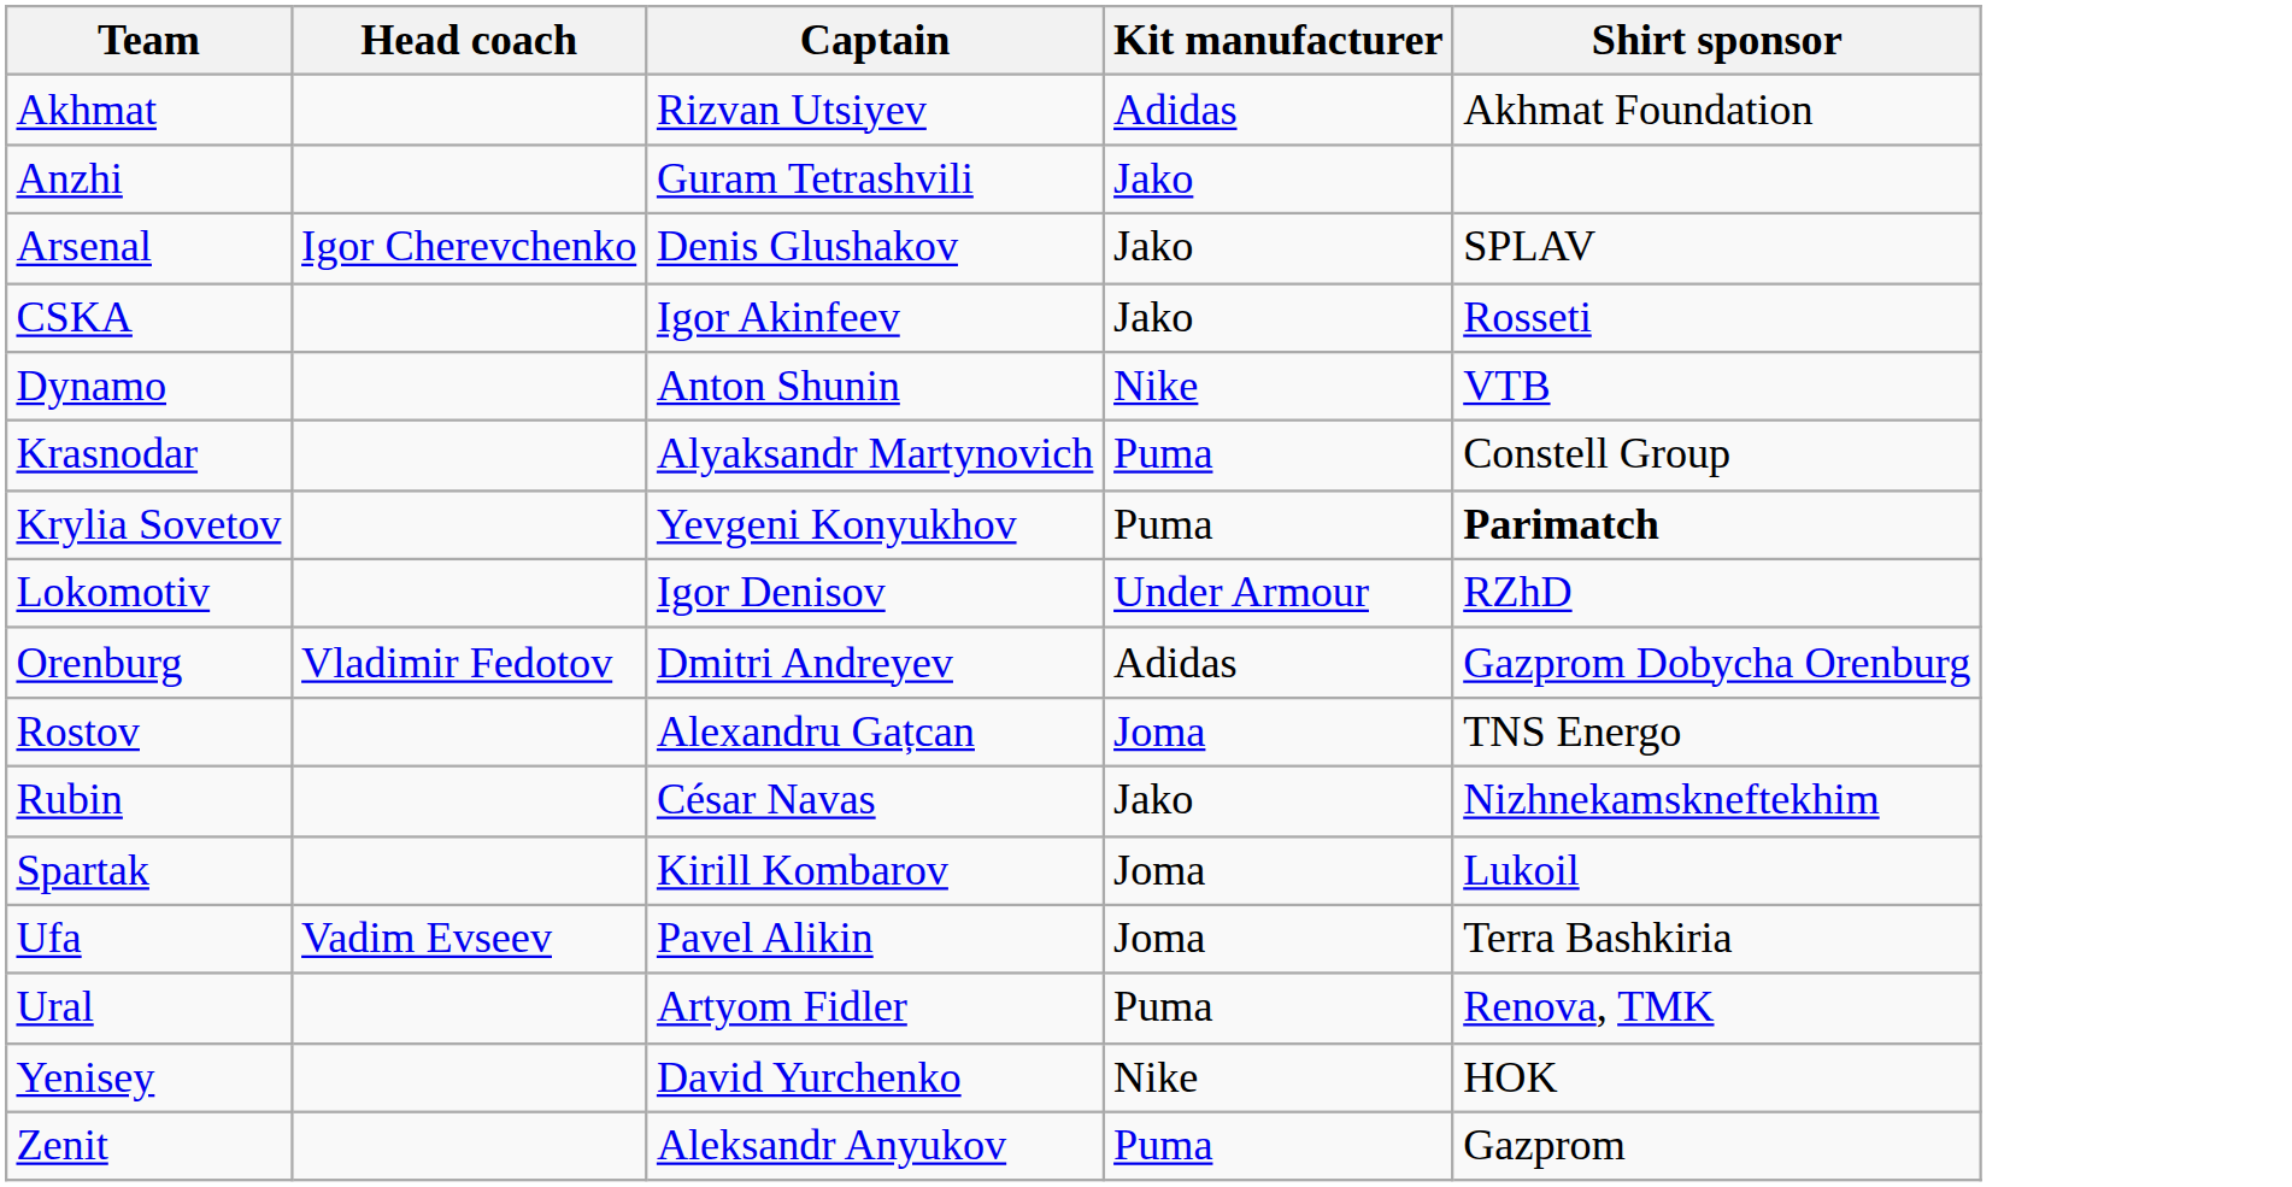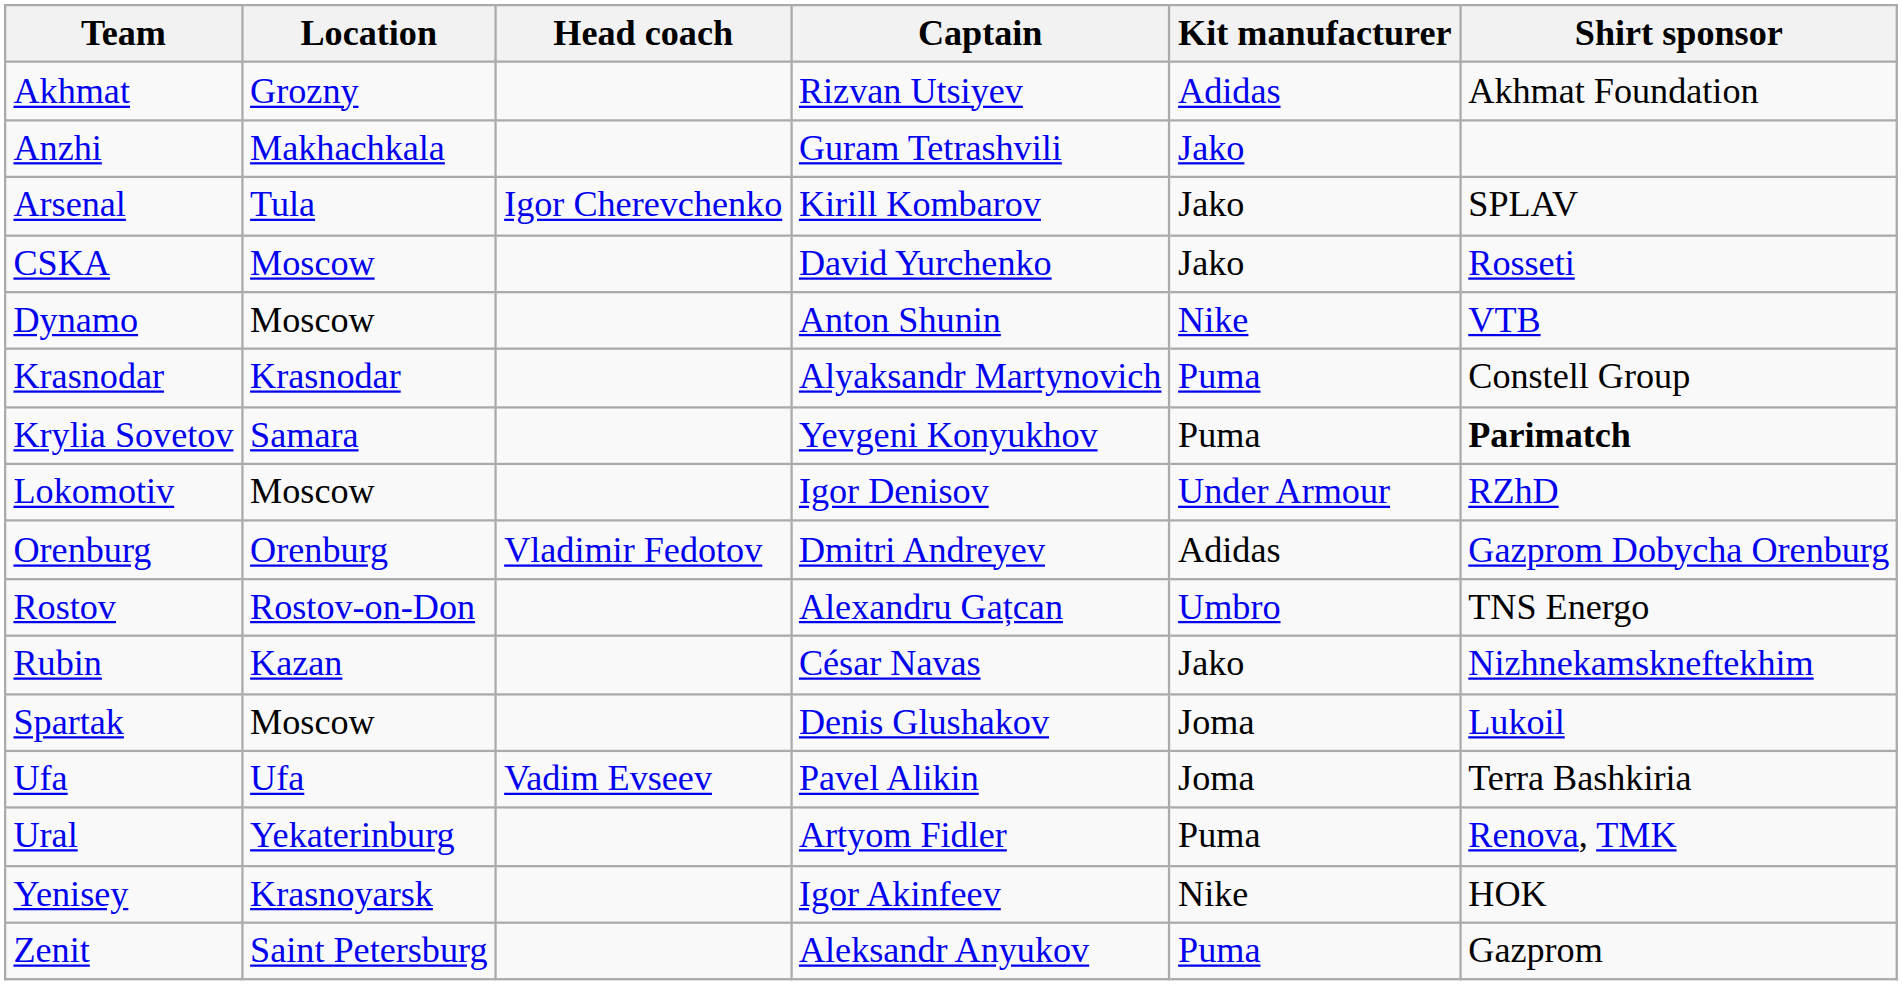 <table class="wikitable sortable" style="text-align:left">
 <tr>
 <th>Team</th>
+<th>Location</th>
 <th>Head coach</th>
 <th>Captain</th>
 <th>Kit manufacturer</th>
 <th>Shirt sponsor</th>
 </tr>
 <tr>
 <td><a href='#'>Akhmat</a></td>
+<td><a href='#'>Grozny</a></td>
 <td> </td>
 <td> <a href='#'>Rizvan Utsiyev</a></td>
 <td> <a href='#'>Adidas</a></td>
 <td>Akhmat Foundation</td>
 </tr>
 <tr>
 <td><a href='#'>Anzhi</a></td>
+<td><a href='#'>Makhachkala</a></td>
 <td> </td>
 <td> <a href='#'>Guram Tetrashvili</a></td>
 <td> <a href='#'>Jako</a></td>
 <td></td>
 </tr>
 <tr>
 <td><a href='#'>Arsenal</a></td>
+<td><a href='#'>Tula</a></td>
 <td> <a href='#'>Igor Cherevchenko</a></td>
-<td> <a href='#'>Denis Glushakov</a></td>
+<td> <a href='#'>Kirill Kombarov</a></td>
 <td> Jako</td>
 <td>SPLAV</td>
 </tr>
 <tr>
 <td><a href='#'>CSKA</a></td>
+<td><a href='#'>Moscow</a></td>
 <td> </td>
-<td> <a href='#'>Igor Akinfeev</a></td>
+<td> <a href='#'>David Yurchenko</a></td>
 <td> Jako</td>
 <td><a href='#'>Rosseti</a></td>
 </tr>
 <tr>
 <td><a href='#'>Dynamo</a></td>
+<td>Moscow</td>
 <td> </td>
 <td> <a href='#'>Anton Shunin</a></td>
 <td> <a href='#'>Nike</a></td>
 <td><a href='#'>VTB</a></td>
 </tr>
 <tr>
+<td><a href='#'>Krasnodar</a></td>
 <td><a href='#'>Krasnodar</a></td>
 <td> </td>
 <td> <a href='#'>Alyaksandr Martynovich</a></td>
 <td> <a href='#'>Puma</a></td>
 <td>Constell Group</td>
 </tr>
 <tr>
 <td><a href='#'>Krylia Sovetov</a></td>
+<td><a href='#'>Samara</a></td>
 <td> </td>
 <td> <a href='#'>Yevgeni Konyukhov</a></td>
 <td> Puma</td>
 <td><strong>Parimatch</strong></td>
 </tr>
 <tr>
 <td><a href='#'>Lokomotiv</a></td>
+<td>Moscow</td>
 <td> </td>
 <td> <a href='#'>Igor Denisov</a></td>
 <td> <a href='#'>Under Armour</a></td>
 <td><a href='#'>RZhD</a></td>
 </tr>
 <tr>
+<td><a href='#'>Orenburg</a></td>
 <td><a href='#'>Orenburg</a></td>
 <td> <a href='#'>Vladimir Fedotov</a></td>
 <td> <a href='#'>Dmitri Andreyev</a></td>
 <td> Adidas</td>
 <td><a href='#'>Gazprom Dobycha Orenburg</a></td>
 </tr>
 <tr>
 <td><a href='#'>Rostov</a></td>
+<td><a href='#'>Rostov-on-Don</a></td>
 <td> </td>
 <td> <a href='#'>Alexandru Gațcan</a></td>
-<td> <a href='#'>Joma</a></td>
+<td> <a href='#'>Umbro</a></td>
 <td>TNS Energo</td>
 </tr>
 <tr>
 <td><a href='#'>Rubin</a></td>
+<td><a href='#'>Kazan</a></td>
 <td> </td>
 <td> <a href='#'>César Navas</a></td>
 <td> Jako</td>
 <td><a href='#'>Nizhnekamskneftekhim</a></td>
 </tr>
 <tr>
 <td><a href='#'>Spartak</a></td>
+<td>Moscow</td>
 <td> </td>
-<td> <a href='#'>Kirill Kombarov</a></td>
+<td> <a href='#'>Denis Glushakov</a></td>
 <td> Joma</td>
 <td><a href='#'>Lukoil</a></td>
 </tr>
 <tr>
+<td><a href='#'>Ufa</a></td>
 <td><a href='#'>Ufa</a></td>
 <td> <a href='#'>Vadim Evseev</a></td>
 <td> <a href='#'>Pavel Alikin</a></td>
 <td> Joma</td>
 <td>Terra Bashkiria</td>
 </tr>
 <tr>
 <td><a href='#'>Ural</a></td>
+<td><a href='#'>Yekaterinburg</a></td>
 <td> </td>
 <td> <a href='#'>Artyom Fidler</a></td>
 <td> Puma</td>
 <td><a href='#'>Renova</a>, <a href='#'>TMK</a></td>
 </tr>
 <tr>
 <td><a href='#'>Yenisey</a></td>
+<td><a href='#'>Krasnoyarsk</a></td>
 <td> </td>
-<td> <a href='#'>David Yurchenko</a></td>
+<td> <a href='#'>Igor Akinfeev</a></td>
 <td> Nike</td>
 <td>HOK</td>
 </tr>
 <tr>
 <td><a href='#'>Zenit</a></td>
+<td><a href='#'>Saint Petersburg</a></td>
 <td> </td>
 <td> <a href='#'>Aleksandr Anyukov</a></td>
 <td> <a href='#'>Puma</a></td>
 <td>Gazprom</td>
 </tr>
 </table>
